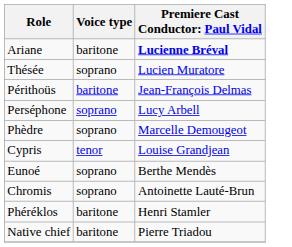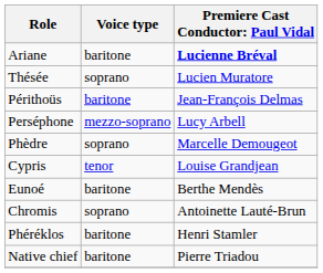 <table class="wikitable">
 <tr>
 <th scope="col">Role</th>
 <th scope="col">Voice type</th>
 <th scope="col">Premiere Cast<br>Conductor: <a href='#'>Paul Vidal</a></th>
 </tr>
 <tr>
 <td>Ariane</td>
 <td>baritone</td>
 <td><strong><a href='#'>Lucienne Bréval</a></strong></td>
 </tr>
 <tr>
 <td>Thésée</td>
 <td>soprano</td>
 <td><a href='#'>Lucien Muratore</a></td>
 </tr>
 <tr>
 <td>Périthoüs</td>
 <td><a href='#'>baritone</a></td>
 <td><a href='#'>Jean-François Delmas</a></td>
 </tr>
 <tr>
 <td>Perséphone</td>
-<td><a href='#'>soprano</a></td>
+<td><a href='#'>mezzo-soprano</a></td>
 <td><a href='#'>Lucy Arbell</a></td>
 </tr>
 <tr>
 <td>Phèdre</td>
 <td>soprano</td>
 <td><a href='#'>Marcelle Demougeot</a></td>
 </tr>
 <tr>
 <td>Cypris</td>
 <td><a href='#'>tenor</a></td>
 <td><a href='#'>Louise Grandjean</a></td>
 </tr>
 <tr>
 <td>Eunoé</td>
-<td>soprano</td>
+<td>baritone</td>
 <td>Berthe Mendès</td>
 </tr>
 <tr>
 <td>Chromis</td>
 <td>soprano</td>
 <td>Antoinette Lauté-Brun</td>
 </tr>
 <tr>
 <td>Phéréklos</td>
 <td>baritone</td>
 <td>Henri Stamler</td>
 </tr>
 <tr>
 <td>Native chief</td>
 <td>baritone</td>
 <td>Pierre Triadou</td>
 </tr>
 <tr>
 </tr>
 </table>
